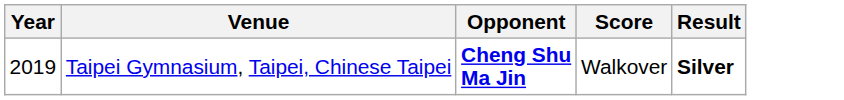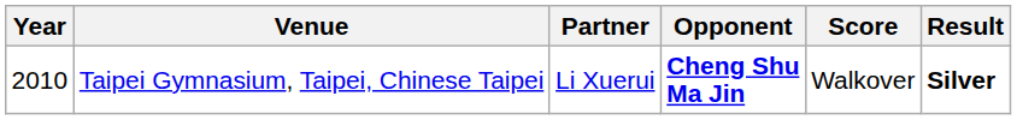 <table class="sortable wikitable" style="font-size: 90%;">
 <tr>
 <th>Year</th>
 <th>Venue</th>
+<th>Partner</th>
 <th>Opponent</th>
 <th>Score</th>
 <th>Result</th>
 </tr>
 <tr style="background:white">
-<td align="center">2019</td>
+<td align="center">2010</td>
 <td align="left"><a href='#'>Taipei Gymnasium</a>, <a href='#'>Taipei, Chinese Taipei</a></td>
+<td align="left"> <a href='#'>Li Xuerui</a></td>
 <td align="left"><strong> <a href='#'>Cheng Shu</a> <br>  <a href='#'>Ma Jin</a></strong></td>
 <td align="left">Walkover</td>
 <td style="text-align:left; background:white"> <strong>Silver</strong></td>
 </tr>
 </table>
